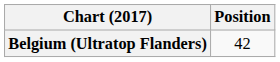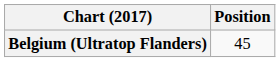 <table class="wikitable plainrowheaders" style="text-align:center">
 <tr>
 <th scope="col">Chart (2017)</th>
 <th scope="col">Position</th>
 </tr>
 <tr>
 <th scope="row">Belgium (Ultratop Flanders)</th>
-<td>42</td>
+<td>45</td>
 </tr>
 </table>
